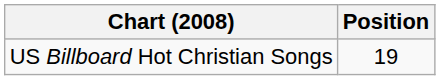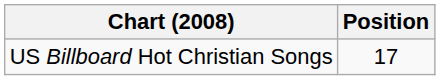 <table class="wikitable">
 <tr>
 <th>Chart (2008)</th>
 <th>Position</th>
 </tr>
 <tr>
 <td align="left">US <em>Billboard</em> Hot Christian Songs</td>
-<td align="center">19</td>
+<td align="center">17</td>
 </tr>
 </table>
